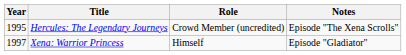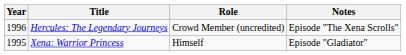 <table class="wikitable">
 <tr>
 <th>Year</th>
 <th>Title</th>
 <th>Role</th>
 <th>Notes</th>
 </tr>
 <tr>
-<td>1995</td>
+<td>1996</td>
 <td><em><a href='#'>Hercules: The Legendary Journeys</a></em></td>
 <td>Crowd Member (uncredited)</td>
 <td>Episode "The Xena Scrolls"</td>
 </tr>
 <tr>
-<td>1997</td>
+<td>1995</td>
 <td><em><a href='#'>Xena: Warrior Princess</a></em></td>
 <td>Himself</td>
 <td>Episode "Gladiator"</td>
 </tr>
 </table>
